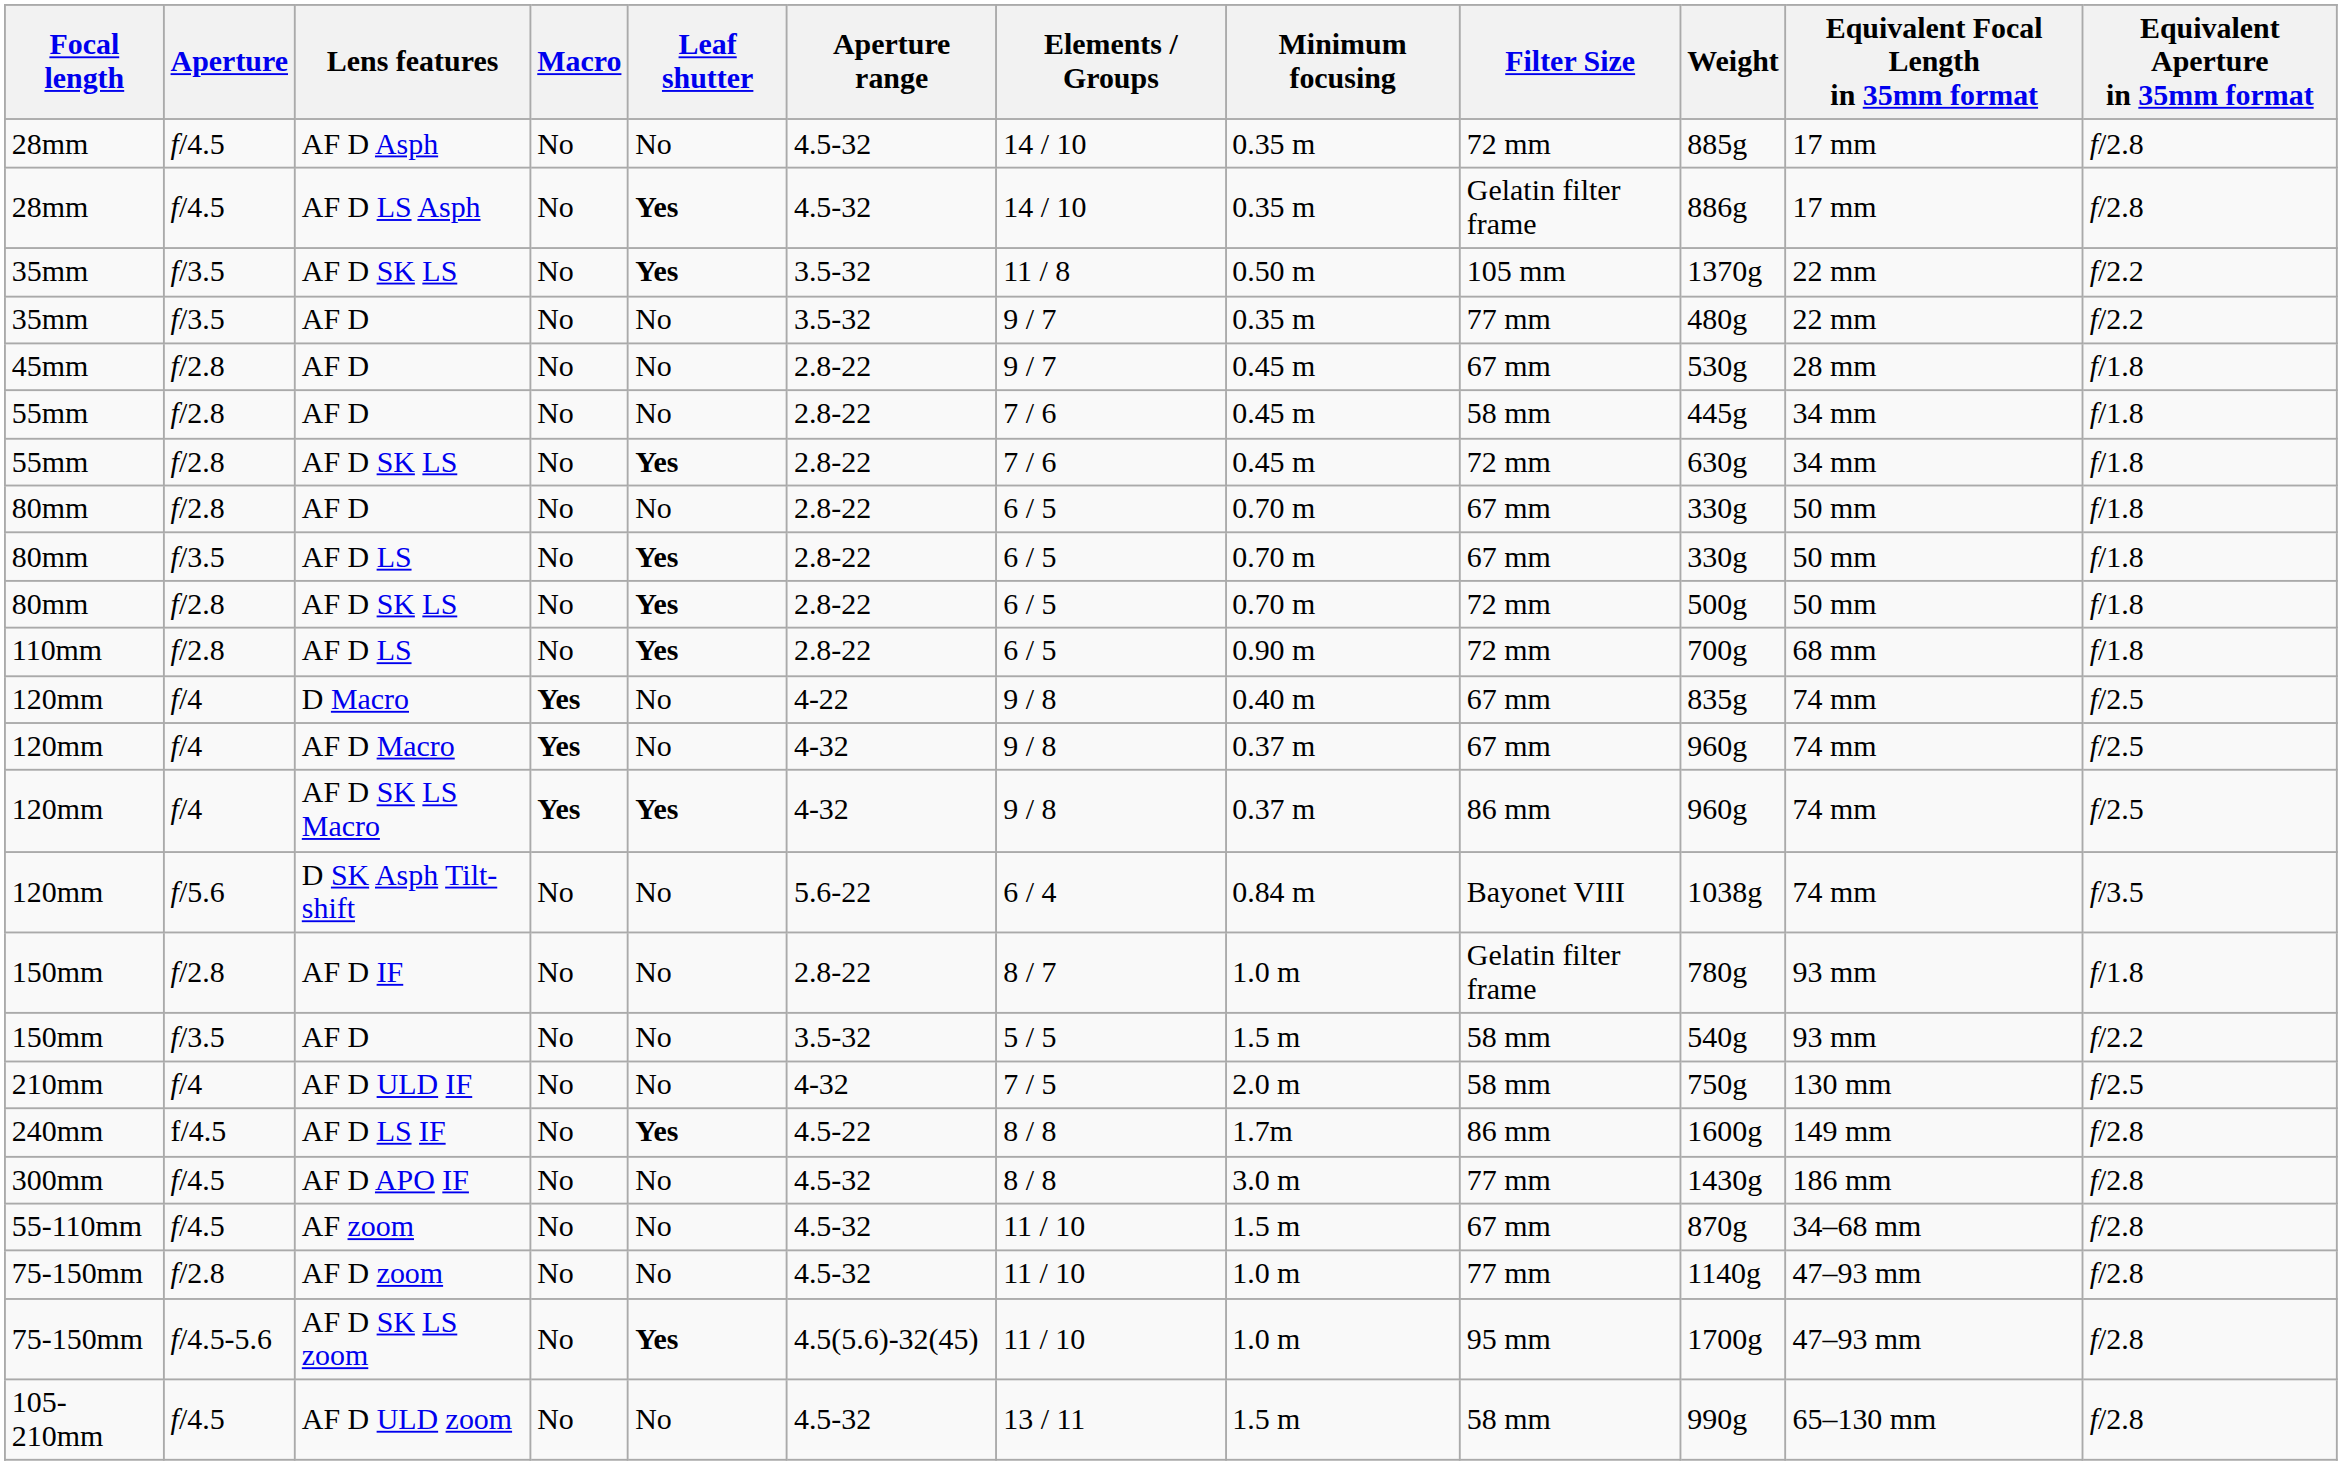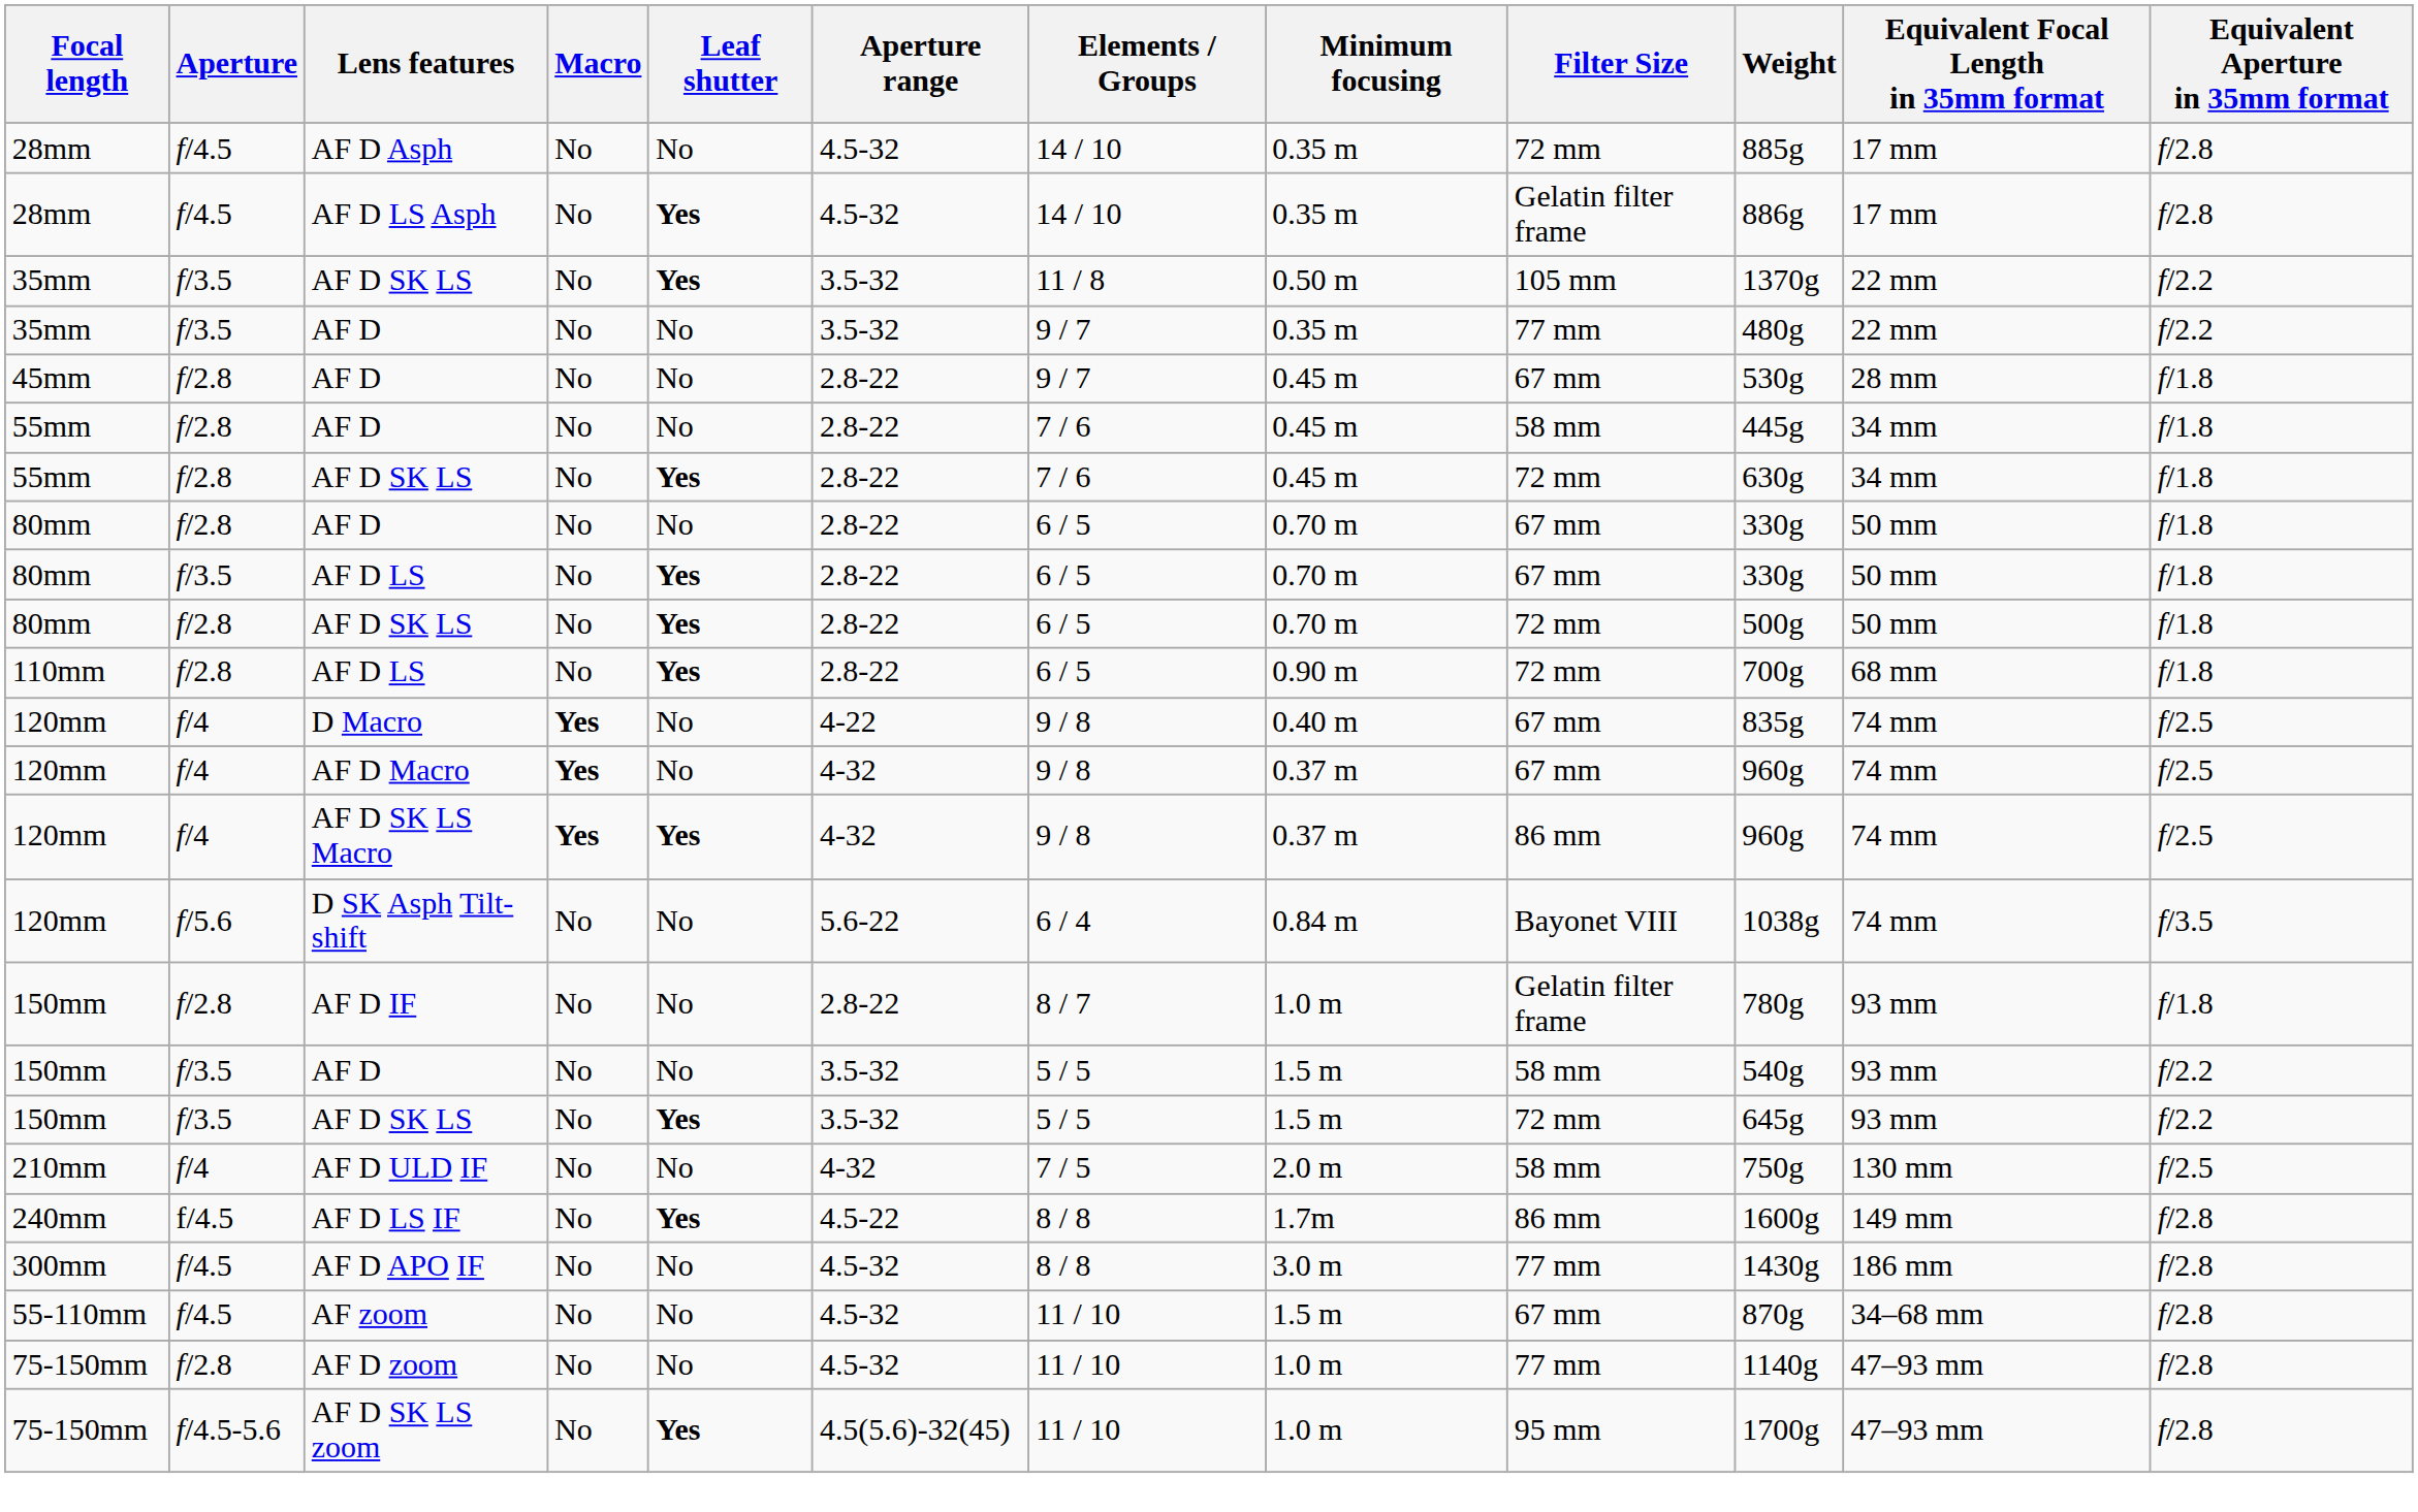 <table class="wikitable sortable">
 <tr>
 <th><a href='#'>Focal length</a></th>
 <th><a href='#'>Aperture</a></th>
 <th>Lens features</th>
 <th><a href='#'>Macro</a></th>
 <th><a href='#'>Leaf shutter</a></th>
 <th>Aperture range</th>
 <th>Elements / Groups</th>
 <th>Minimum focusing</th>
 <th><a href='#'>Filter Size</a></th>
 <th>Weight</th>
 <th>Equivalent Focal Length<br>in <a href='#'>35mm format</a></th>
 <th>Equivalent Aperture<br>in <a href='#'>35mm format</a></th>
 </tr>
 <tr>
 <td>28mm</td>
 <td><em>f</em>/4.5</td>
 <td>AF D <a href='#'>Asph</a></td>
 <td>No</td>
 <td>No</td>
 <td>4.5-32</td>
 <td>14 / 10</td>
 <td>0.35 m</td>
 <td>72 mm</td>
 <td>885g</td>
 <td>17 mm</td>
 <td><em>f</em>/2.8</td>
 </tr>
 <tr>
 <td>28mm</td>
 <td><em>f</em>/4.5</td>
 <td>AF D <a href='#'>LS</a> <a href='#'>Asph</a></td>
 <td>No</td>
 <td><strong>Yes</strong></td>
 <td>4.5-32</td>
 <td>14 / 10</td>
 <td>0.35 m</td>
 <td>Gelatin filter frame</td>
 <td>886g</td>
 <td>17 mm</td>
 <td><em>f</em>/2.8</td>
 </tr>
 <tr>
 <td>35mm</td>
 <td><em>f</em>/3.5</td>
 <td>AF D <a href='#'>SK</a> <a href='#'>LS</a></td>
 <td>No</td>
 <td><strong>Yes</strong></td>
 <td>3.5-32</td>
 <td>11 / 8</td>
 <td>0.50 m</td>
 <td>105 mm</td>
 <td>1370g</td>
 <td>22 mm</td>
 <td><em>f</em>/2.2</td>
 </tr>
 <tr>
 <td>35mm</td>
 <td><em>f</em>/3.5</td>
 <td>AF D</td>
 <td>No</td>
 <td>No</td>
 <td>3.5-32</td>
 <td>9 / 7</td>
 <td>0.35 m</td>
 <td>77 mm</td>
 <td>480g</td>
 <td>22 mm</td>
 <td><em>f</em>/2.2</td>
 </tr>
 <tr>
 <td>45mm</td>
 <td><em>f</em>/2.8</td>
 <td>AF D</td>
 <td>No</td>
 <td>No</td>
 <td>2.8-22</td>
 <td>9 / 7</td>
 <td>0.45 m</td>
 <td>67 mm</td>
 <td>530g</td>
 <td>28 mm</td>
 <td><em>f</em>/1.8</td>
 </tr>
 <tr>
 <td>55mm</td>
 <td><em>f</em>/2.8</td>
 <td>AF D</td>
 <td>No</td>
 <td>No</td>
 <td>2.8-22</td>
 <td>7 / 6</td>
 <td>0.45 m</td>
 <td>58 mm</td>
 <td>445g</td>
 <td>34 mm</td>
 <td><em>f</em>/1.8</td>
 </tr>
 <tr>
 <td>55mm</td>
 <td><em>f</em>/2.8</td>
 <td>AF D <a href='#'>SK</a> <a href='#'>LS</a></td>
 <td>No</td>
 <td><strong>Yes</strong></td>
 <td>2.8-22</td>
 <td>7 / 6</td>
 <td>0.45 m</td>
 <td>72 mm</td>
 <td>630g</td>
 <td>34 mm</td>
 <td><em>f</em>/1.8</td>
 </tr>
 <tr>
 <td>80mm</td>
 <td><em>f</em>/2.8</td>
 <td>AF D</td>
 <td>No</td>
 <td>No</td>
 <td>2.8-22</td>
 <td>6 / 5</td>
 <td>0.70 m</td>
 <td>67 mm</td>
 <td>330g</td>
 <td>50 mm</td>
 <td><em>f</em>/1.8</td>
 </tr>
 <tr>
 <td>80mm</td>
 <td><em>f</em>/3.5</td>
 <td>AF D <a href='#'>LS</a></td>
 <td>No</td>
 <td><strong>Yes</strong></td>
 <td>2.8-22</td>
 <td>6 / 5</td>
 <td>0.70 m</td>
 <td>67 mm</td>
 <td>330g</td>
 <td>50 mm</td>
 <td><em>f</em>/1.8</td>
 </tr>
 <tr>
 <td>80mm</td>
 <td><em>f</em>/2.8</td>
 <td>AF D <a href='#'>SK</a> <a href='#'>LS</a></td>
 <td>No</td>
 <td><strong>Yes</strong></td>
 <td>2.8-22</td>
 <td>6 / 5</td>
 <td>0.70 m</td>
 <td>72 mm</td>
 <td>500g</td>
 <td>50 mm</td>
 <td><em>f</em>/1.8</td>
 </tr>
 <tr>
 <td>110mm</td>
 <td><em>f</em>/2.8</td>
 <td>AF D <a href='#'>LS</a></td>
 <td>No</td>
 <td><strong>Yes</strong></td>
 <td>2.8-22</td>
 <td>6 / 5</td>
 <td>0.90 m</td>
 <td>72 mm</td>
 <td>700g</td>
 <td>68 mm</td>
 <td><em>f</em>/1.8</td>
 </tr>
 <tr>
 <td>120mm</td>
 <td><em>f</em>/4</td>
 <td>D <a href='#'>Macro</a></td>
 <td><strong>Yes</strong></td>
 <td>No</td>
 <td>4-22</td>
 <td>9 / 8</td>
 <td>0.40 m</td>
 <td>67 mm</td>
 <td>835g</td>
 <td>74 mm</td>
 <td><em>f</em>/2.5</td>
 </tr>
 <tr>
 <td>120mm</td>
 <td><em>f</em>/4</td>
 <td>AF D <a href='#'>Macro</a></td>
 <td><strong>Yes</strong></td>
 <td>No</td>
 <td>4-32</td>
 <td>9 / 8</td>
 <td>0.37 m</td>
 <td>67 mm</td>
 <td>960g</td>
 <td>74 mm</td>
 <td><em>f</em>/2.5</td>
 </tr>
 <tr>
 <td>120mm</td>
 <td><em>f</em>/4</td>
 <td>AF D <a href='#'>SK</a> <a href='#'>LS</a> <a href='#'>Macro</a></td>
 <td><strong>Yes</strong></td>
 <td><strong>Yes</strong></td>
 <td>4-32</td>
 <td>9 / 8</td>
 <td>0.37 m</td>
 <td>86 mm</td>
 <td>960g</td>
 <td>74 mm</td>
 <td><em>f</em>/2.5</td>
 </tr>
 <tr>
 <td>120mm</td>
 <td><em>f</em>/5.6</td>
 <td>D <a href='#'>SK</a> <a href='#'>Asph</a> <a href='#'>Tilt-shift</a></td>
 <td>No</td>
 <td>No</td>
 <td>5.6-22</td>
 <td>6 / 4</td>
 <td>0.84 m</td>
 <td>Bayonet VIII</td>
 <td>1038g</td>
 <td>74 mm</td>
 <td><em>f</em>/3.5</td>
 </tr>
 <tr>
 <td>150mm</td>
 <td><em>f</em>/2.8</td>
 <td>AF D <a href='#'>IF</a></td>
 <td>No</td>
 <td>No</td>
 <td>2.8-22</td>
 <td>8 / 7</td>
 <td>1.0 m</td>
 <td>Gelatin filter frame</td>
 <td>780g</td>
 <td>93 mm</td>
 <td><em>f</em>/1.8</td>
 </tr>
 <tr>
 <td>150mm</td>
 <td><em>f</em>/3.5</td>
 <td>AF D</td>
 <td>No</td>
 <td>No</td>
 <td>3.5-32</td>
 <td>5 / 5</td>
 <td>1.5 m</td>
 <td>58 mm</td>
 <td>540g</td>
 <td>93 mm</td>
 <td><em>f</em>/2.2</td>
 </tr>
 <tr>
+<td>150mm</td>
+<td><em>f</em>/3.5</td>
+<td>AF D <a href='#'>SK</a> <a href='#'>LS</a></td>
+<td>No</td>
+<td><strong>Yes</strong></td>
+<td>3.5-32</td>
+<td>5 / 5</td>
+<td>1.5 m</td>
+<td>72 mm</td>
+<td>645g</td>
+<td>93 mm</td>
+<td><em>f</em>/2.2</td>
+</tr>
+<tr>
 <td>210mm</td>
 <td><em>f</em>/4</td>
 <td>AF D <a href='#'>ULD</a> <a href='#'>IF</a></td>
 <td>No</td>
 <td>No</td>
 <td>4-32</td>
 <td>7 / 5</td>
 <td>2.0 m</td>
 <td>58 mm</td>
 <td>750g</td>
 <td>130 mm</td>
 <td><em>f</em>/2.5</td>
 </tr>
 <tr>
 <td>240mm</td>
 <td>f/4.5</td>
 <td>AF D <a href='#'>LS</a> <a href='#'>IF</a></td>
 <td>No</td>
 <td><strong>Yes</strong></td>
 <td>4.5-22</td>
 <td>8 / 8</td>
 <td>1.7m</td>
 <td>86 mm</td>
 <td>1600g</td>
 <td>149 mm</td>
 <td><em>f</em>/2.8</td>
 </tr>
 <tr>
 <td>300mm</td>
 <td><em>f</em>/4.5</td>
 <td>AF D <a href='#'>APO</a> <a href='#'>IF</a></td>
 <td>No</td>
 <td>No</td>
 <td>4.5-32</td>
 <td>8 / 8</td>
 <td>3.0 m</td>
 <td>77 mm</td>
 <td>1430g</td>
 <td>186 mm</td>
 <td><em>f</em>/2.8</td>
 </tr>
 <tr>
 <td>55-110mm</td>
 <td><em>f</em>/4.5</td>
 <td>AF <a href='#'>zoom</a></td>
 <td>No</td>
 <td>No</td>
 <td>4.5-32</td>
 <td>11 / 10</td>
 <td>1.5 m</td>
 <td>67 mm</td>
 <td>870g</td>
 <td>34–68 mm</td>
 <td><em>f</em>/2.8</td>
 </tr>
 <tr>
 <td>75-150mm</td>
 <td><em>f</em>/2.8</td>
 <td>AF D <a href='#'>zoom</a></td>
 <td>No</td>
 <td>No</td>
 <td>4.5-32</td>
 <td>11 / 10</td>
 <td>1.0 m</td>
 <td>77 mm</td>
 <td>1140g</td>
 <td>47–93 mm</td>
 <td><em>f</em>/2.8</td>
 </tr>
 <tr>
 <td>75-150mm</td>
 <td><em>f</em>/4.5-5.6</td>
 <td>AF D <a href='#'>SK</a> <a href='#'>LS</a> <a href='#'>zoom</a></td>
 <td>No</td>
 <td><strong>Yes</strong></td>
 <td>4.5(5.6)-32(45)</td>
 <td>11 / 10</td>
 <td>1.0 m</td>
 <td>95 mm</td>
 <td>1700g</td>
 <td>47–93 mm</td>
 <td><em>f</em>/2.8</td>
 </tr>
-<tr>
-<td>105-210mm</td>
-<td><em>f</em>/4.5</td>
-<td>AF D <a href='#'>ULD</a> <a href='#'>zoom</a></td>
-<td>No</td>
-<td>No</td>
-<td>4.5-32</td>
-<td>13 / 11</td>
-<td>1.5 m</td>
-<td>58 mm</td>
-<td>990g</td>
-<td>65–130 mm</td>
-<td><em>f</em>/2.8</td>
-</tr>
 </table>
